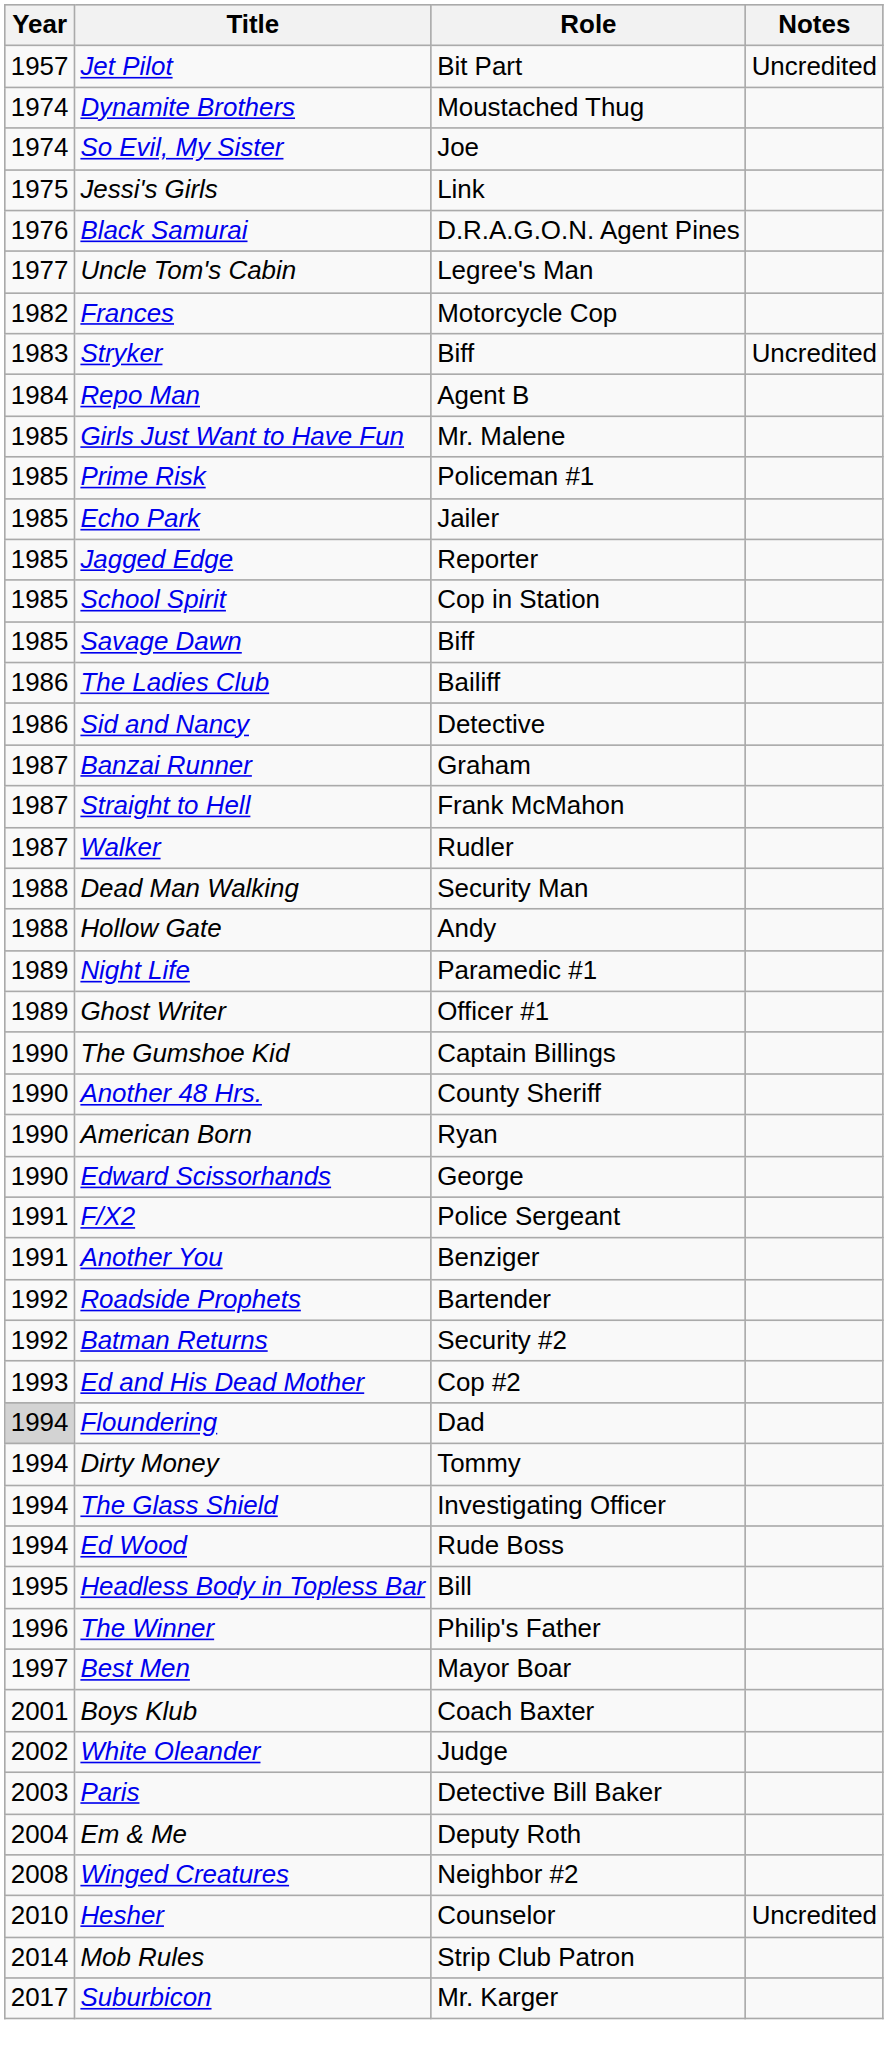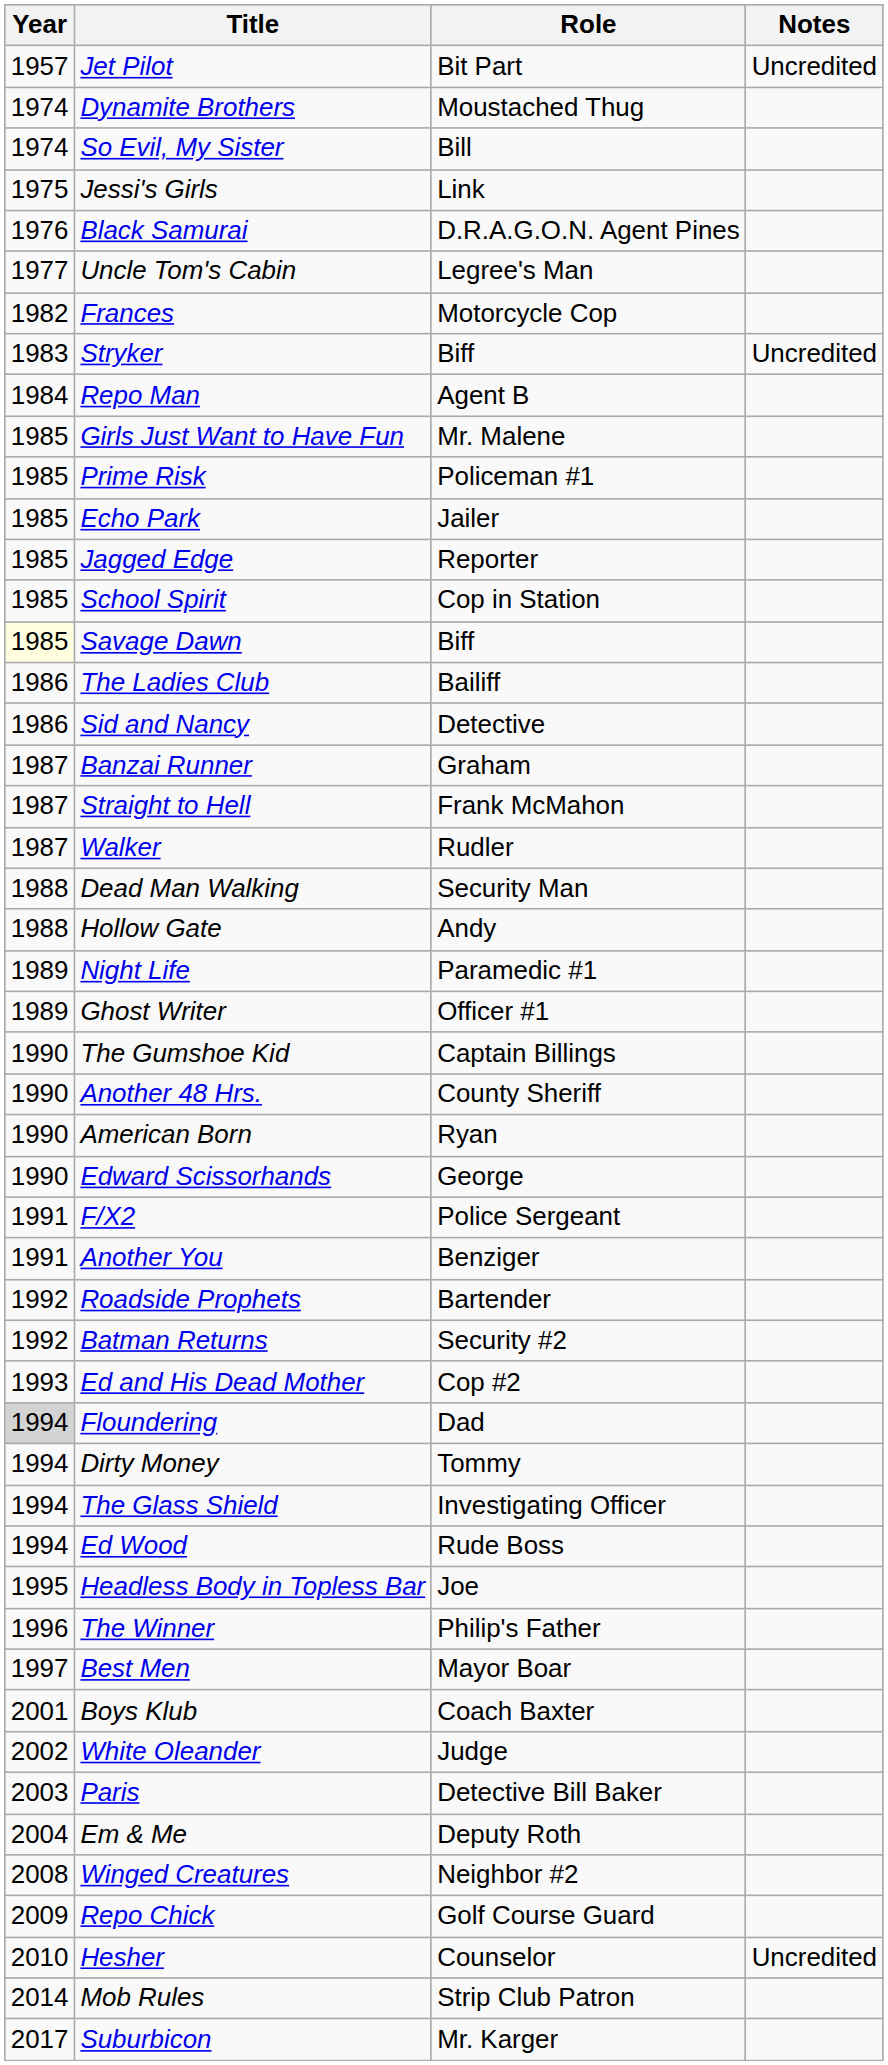 <table class="wikitable sortable">
 <tr>
 <th>Year</th>
 <th>Title</th>
 <th>Role</th>
 <th>Notes</th>
 </tr>
 <tr>
 <td>1957</td>
 <td><a href='#'><em>Jet Pilot</em></a></td>
 <td>Bit Part</td>
 <td>Uncredited</td>
 </tr>
 <tr>
 <td>1974</td>
 <td><em><a href='#'>Dynamite Brothers</a></em></td>
 <td>Moustached Thug</td>
 <td></td>
 </tr>
 <tr>
 <td>1974</td>
 <td><em><a href='#'>So Evil, My Sister</a></em></td>
-<td>Joe</td>
+<td>Bill</td>
 <td></td>
 </tr>
 <tr>
 <td>1975</td>
 <td><em>Jessi's Girls</em></td>
 <td>Link</td>
 <td></td>
 </tr>
 <tr>
 <td>1976</td>
 <td><em><a href='#'>Black Samurai</a></em></td>
 <td>D.R.A.G.O.N. Agent Pines</td>
 <td></td>
 </tr>
 <tr>
 <td>1977</td>
 <td><em>Uncle Tom's Cabin</em></td>
 <td>Legree's Man</td>
 <td></td>
 </tr>
 <tr>
 <td>1982</td>
 <td><a href='#'><em>Frances</em></a></td>
 <td>Motorcycle Cop</td>
 <td></td>
 </tr>
 <tr>
 <td>1983</td>
 <td><a href='#'><em>Stryker</em></a></td>
 <td>Biff</td>
 <td>Uncredited</td>
 </tr>
 <tr>
 <td>1984</td>
 <td><a href='#'><em>Repo Man</em></a></td>
 <td>Agent B</td>
 <td></td>
 </tr>
 <tr>
 <td>1985</td>
 <td><a href='#'><em>Girls Just Want to Have Fun</em></a></td>
 <td>Mr. Malene</td>
 <td></td>
 </tr>
 <tr>
 <td>1985</td>
 <td><em><a href='#'>Prime Risk</a></em></td>
 <td>Policeman #1</td>
 <td></td>
 </tr>
 <tr>
 <td>1985</td>
 <td><a href='#'><em>Echo Park</em></a></td>
 <td>Jailer</td>
 <td></td>
 </tr>
 <tr>
 <td>1985</td>
 <td><a href='#'><em>Jagged Edge</em></a></td>
 <td>Reporter</td>
 <td></td>
 </tr>
 <tr>
 <td>1985</td>
 <td><em><a href='#'>School Spirit</a></em></td>
 <td>Cop in Station</td>
 <td></td>
 </tr>
 <tr>
-<td>1985</td>
+<td style="background: lightyellow;">1985</td>
 <td><em><a href='#'>Savage Dawn</a></em></td>
 <td>Biff</td>
 <td></td>
 </tr>
 <tr>
 <td>1986</td>
 <td><em><a href='#'>The Ladies Club</a></em></td>
 <td>Bailiff</td>
 <td></td>
 </tr>
 <tr>
 <td>1986</td>
 <td><em><a href='#'>Sid and Nancy</a></em></td>
 <td>Detective</td>
 <td></td>
 </tr>
 <tr>
 <td>1987</td>
 <td><em><a href='#'>Banzai Runner</a></em></td>
 <td>Graham</td>
 <td></td>
 </tr>
 <tr>
 <td>1987</td>
 <td><em><a href='#'>Straight to Hell</a></em></td>
 <td>Frank McMahon</td>
 <td></td>
 </tr>
 <tr>
 <td>1987</td>
 <td><a href='#'><em>Walker</em></a></td>
 <td>Rudler</td>
 <td></td>
 </tr>
 <tr>
 <td>1988</td>
 <td><em>Dead Man Walking</em></td>
 <td>Security Man</td>
 <td></td>
 </tr>
 <tr>
 <td>1988</td>
 <td><em>Hollow Gate</em></td>
 <td>Andy</td>
 <td></td>
 </tr>
 <tr>
 <td>1989</td>
 <td><a href='#'><em>Night Life</em></a></td>
 <td>Paramedic #1</td>
 <td></td>
 </tr>
 <tr>
 <td>1989</td>
 <td><em>Ghost Writer</em></td>
 <td>Officer #1</td>
 <td></td>
 </tr>
 <tr>
 <td>1990</td>
 <td><em>The Gumshoe Kid</em></td>
 <td>Captain Billings</td>
 <td></td>
 </tr>
 <tr>
 <td>1990</td>
 <td><em><a href='#'>Another 48 Hrs.</a></em></td>
 <td>County Sheriff</td>
 <td></td>
 </tr>
 <tr>
 <td>1990</td>
 <td><em>American Born</em></td>
 <td>Ryan</td>
 <td></td>
 </tr>
 <tr>
 <td>1990</td>
 <td><em><a href='#'>Edward Scissorhands</a></em></td>
 <td>George</td>
 <td></td>
 </tr>
 <tr>
 <td>1991</td>
 <td><em><a href='#'>F/X2</a></em></td>
 <td>Police Sergeant</td>
 <td></td>
 </tr>
 <tr>
 <td>1991</td>
 <td><em><a href='#'>Another You</a></em></td>
 <td>Benziger</td>
 <td></td>
 </tr>
 <tr>
 <td>1992</td>
 <td><em><a href='#'>Roadside Prophets</a></em></td>
 <td>Bartender</td>
 <td></td>
 </tr>
 <tr>
 <td>1992</td>
 <td><em><a href='#'>Batman Returns</a></em></td>
 <td>Security #2</td>
 <td></td>
 </tr>
 <tr>
 <td>1993</td>
 <td><em><a href='#'>Ed and His Dead Mother</a></em></td>
 <td>Cop #2</td>
 <td></td>
 </tr>
 <tr>
 <td style="background: lightgrey;">1994</td>
 <td><em><a href='#'>Floundering</a></em></td>
 <td>Dad</td>
 <td></td>
 </tr>
 <tr>
 <td>1994</td>
 <td><em>Dirty Money</em></td>
 <td>Tommy</td>
 <td></td>
 </tr>
 <tr>
 <td>1994</td>
 <td><em><a href='#'>The Glass Shield</a></em></td>
 <td>Investigating Officer</td>
 <td></td>
 </tr>
 <tr>
 <td>1994</td>
 <td><a href='#'><em>Ed Wood</em></a></td>
 <td>Rude Boss</td>
 <td></td>
 </tr>
 <tr>
 <td>1995</td>
 <td><em><a href='#'>Headless Body in Topless Bar</a></em></td>
-<td>Bill</td>
+<td>Joe</td>
 <td></td>
 </tr>
 <tr>
 <td>1996</td>
 <td><a href='#'><em>The Winner</em></a></td>
 <td>Philip's Father</td>
 <td></td>
 </tr>
 <tr>
 <td>1997</td>
 <td><em><a href='#'>Best Men</a></em></td>
 <td>Mayor Boar</td>
 <td></td>
 </tr>
 <tr>
 <td>2001</td>
 <td><em>Boys Klub</em></td>
 <td>Coach Baxter</td>
 <td></td>
 </tr>
 <tr>
 <td>2002</td>
 <td><a href='#'><em>White Oleander</em></a></td>
 <td>Judge</td>
 <td></td>
 </tr>
 <tr>
 <td>2003</td>
 <td><a href='#'><em>Paris</em></a></td>
 <td>Detective Bill Baker</td>
 <td></td>
 </tr>
 <tr>
 <td>2004</td>
 <td><em>Em & Me</em></td>
 <td>Deputy Roth</td>
 <td></td>
 </tr>
 <tr>
 <td>2008</td>
 <td><a href='#'><em>Winged Creatures</em></a></td>
 <td>Neighbor #2</td>
 <td></td>
 </tr>
 <tr>
+<td>2009</td>
+<td><em><a href='#'>Repo Chick</a></em></td>
+<td>Golf Course Guard</td>
+<td></td>
+</tr>
+<tr>
 <td>2010</td>
 <td><a href='#'><em>Hesher</em></a></td>
 <td>Counselor</td>
 <td>Uncredited</td>
 </tr>
 <tr>
 <td>2014</td>
 <td><em>Mob Rules</em></td>
 <td>Strip Club Patron</td>
 <td></td>
 </tr>
 <tr>
 <td>2017</td>
 <td><em><a href='#'>Suburbicon</a></em></td>
 <td>Mr. Karger</td>
 <td></td>
 </tr>
 </table>
